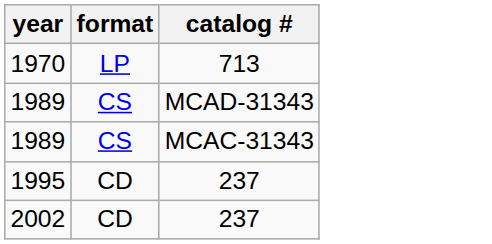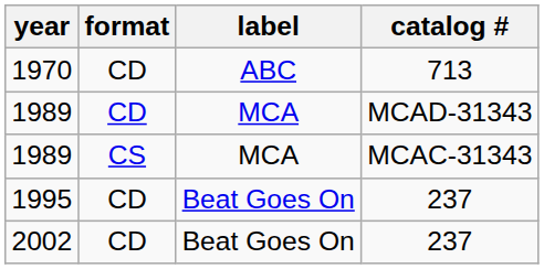 <table class="wikitable" style="text-align:center">
 <tr>
 <th>year</th>
 <th>format</th>
+<th>label</th>
 <th>catalog #</th>
 </tr>
 <tr>
 <td>1970</td>
-<td><a href='#'>LP</a></td>
+<td>CD</td>
+<td><a href='#'>ABC</a></td>
 <td>713</td>
 </tr>
 <tr>
 <td>1989</td>
-<td><a href='#'>CS</a></td>
+<td><a href='#'>CD</a></td>
+<td><a href='#'>MCA</a></td>
 <td>MCAD-31343</td>
 </tr>
 <tr>
 <td>1989</td>
 <td><a href='#'>CS</a></td>
+<td>MCA</td>
 <td>MCAC-31343</td>
 </tr>
 <tr>
 <td>1995</td>
 <td>CD</td>
+<td><a href='#'>Beat Goes On</a></td>
 <td>237</td>
 </tr>
 <tr>
 <td>2002</td>
 <td>CD</td>
+<td>Beat Goes On</td>
 <td>237</td>
 </tr>
 </table>
